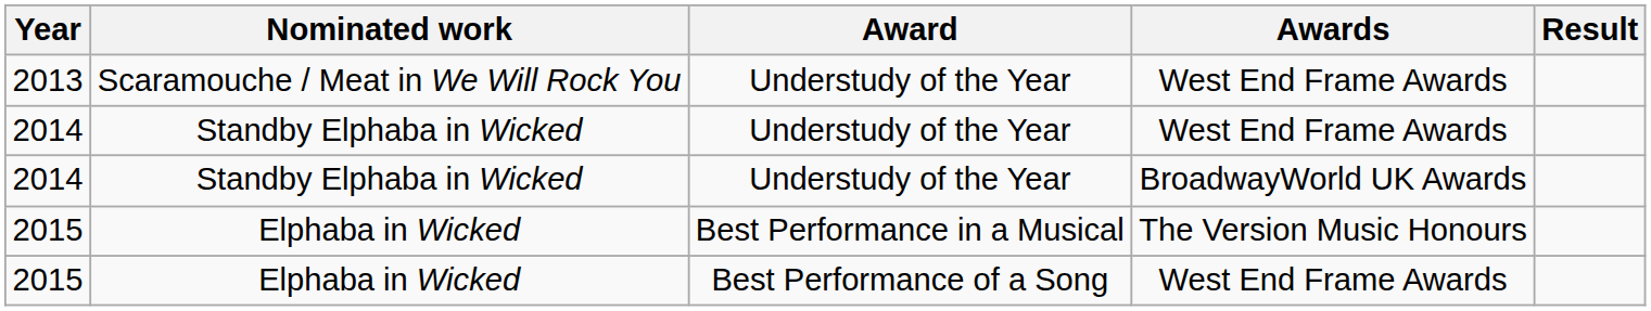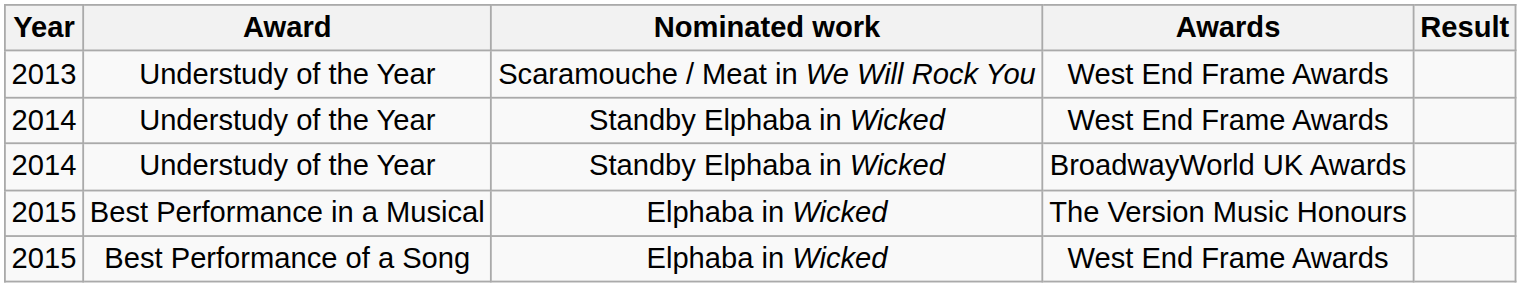 <table class="wikitable plainrowheaders">
 <tr>
 <th scope="col">Year</th>
+<th scope="col">Award</th>
 <th scope="col">Nominated work</th>
-<th scope="col">Award</th>
 <th scope="col">Awards</th>
 <th scope="col">Result</th>
 </tr>
 <tr>
 <td style="text-align:center">2013</td>
+<td style="text-align:center">Understudy of the Year</td>
 <td style="text-align:center">Scaramouche / Meat in <em>We Will Rock You</em></td>
-<td style="text-align:center">Understudy of the Year</td>
 <td style="text-align:center">West End Frame Awards</td>
 <td></td>
 </tr>
 <tr>
 <td style="text-align:center">2014</td>
+<td style="text-align:center">Understudy of the Year</td>
 <td style="text-align:center">Standby Elphaba in <em>Wicked</em></td>
-<td style="text-align:center">Understudy of the Year</td>
 <td style="text-align:center">West End Frame Awards</td>
 <td></td>
 </tr>
 <tr>
 <td style="text-align:center">2014</td>
+<td style="text-align:center">Understudy of the Year</td>
 <td style="text-align:center">Standby Elphaba in <em>Wicked</em></td>
-<td style="text-align:center">Understudy of the Year</td>
 <td style="text-align:center">BroadwayWorld UK Awards</td>
 <td></td>
 </tr>
 <tr>
 <td style="text-align:center">2015</td>
+<td style="text-align:center">Best Performance in a Musical</td>
 <td style="text-align:center">Elphaba in <em>Wicked</em></td>
-<td style="text-align:center">Best Performance in a Musical</td>
 <td style="text-align:center">The Version Music Honours</td>
 <td></td>
 </tr>
 <tr>
 <td style="text-align:center">2015</td>
+<td style="text-align:center">Best Performance of a Song</td>
 <td style="text-align:center">Elphaba in <em>Wicked</em></td>
-<td style="text-align:center">Best Performance of a Song</td>
 <td style="text-align:center">West End Frame Awards</td>
 <td></td>
 </tr>
 </table>
